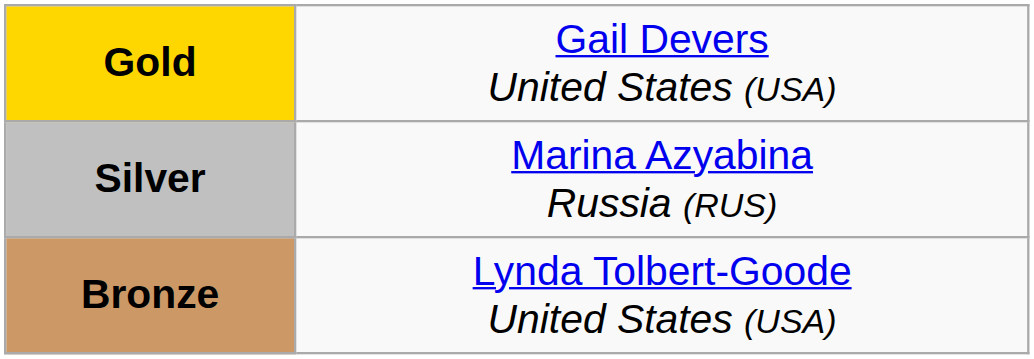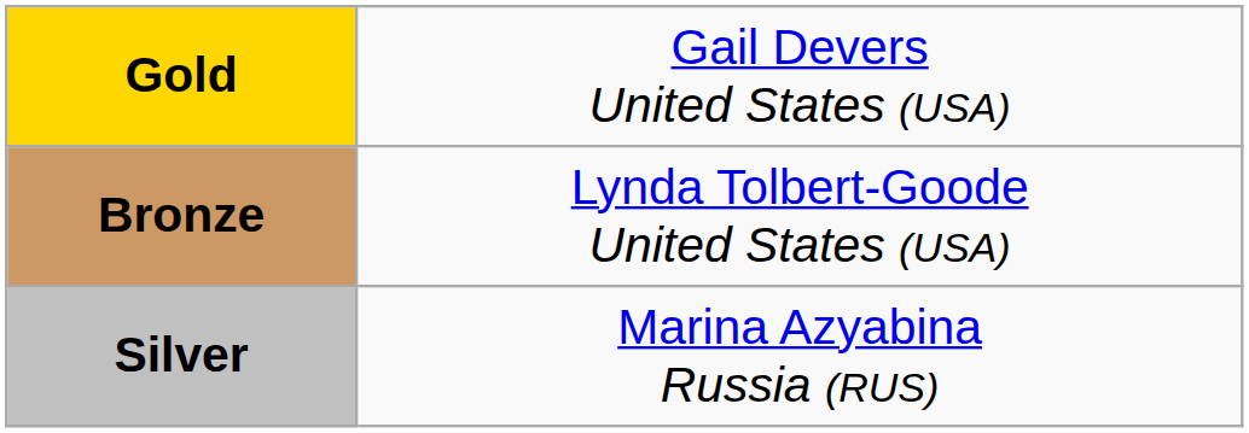 <table class="wikitable" style=" text-align:center; font-size:110%;" width="35%">
 <tr>
 <td bgcolor="gold"><strong>Gold</strong></td>
 <td> <a href='#'>Gail Devers</a><br><em>United States <small>(USA)</small></em></td>
 </tr>
 <tr>
+<td bgcolor="CC9966"><strong>Bronze</strong></td>
+<td> <a href='#'>Lynda Tolbert-Goode</a><br><em>United States <small>(USA)</small></em></td>
+</tr>
+<tr>
 <td bgcolor="silver"><strong>Silver</strong></td>
 <td> <a href='#'>Marina Azyabina</a><br><em>Russia <small>(RUS)</small></em></td>
 </tr>
-<tr>
-<td bgcolor="CC9966"><strong>Bronze</strong></td>
-<td> <a href='#'>Lynda Tolbert-Goode</a><br><em>United States <small>(USA)</small></em></td>
-</tr>
 </table>
